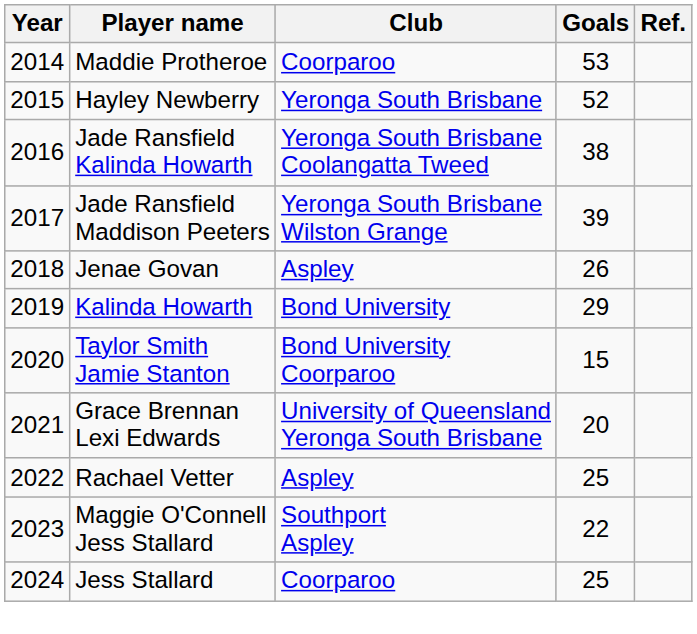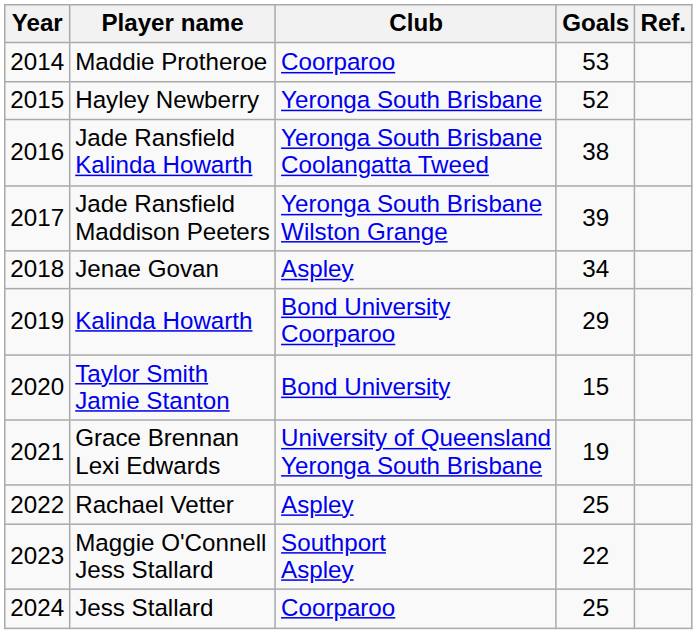 <table class="wikitable sortable">
 <tr>
 <th>Year</th>
 <th>Player name</th>
 <th>Club</th>
 <th>Goals</th>
 <th class="unsortable">Ref.</th>
 </tr>
 <tr>
 <td>2014</td>
 <td>Maddie Protheroe</td>
 <td><a href='#'>Coorparoo</a></td>
 <td style="text-align:center;">53</td>
 <td></td>
 </tr>
 <tr>
 <td>2015</td>
 <td>Hayley Newberry</td>
 <td><a href='#'>Yeronga South Brisbane</a></td>
 <td style="text-align:center;">52</td>
 <td></td>
 </tr>
 <tr>
 <td>2016</td>
 <td>Jade Ransfield <br> <a href='#'>Kalinda Howarth</a></td>
 <td><a href='#'>Yeronga South Brisbane</a> <br> <a href='#'>Coolangatta Tweed</a></td>
 <td style="text-align:center;">38</td>
 <td></td>
 </tr>
 <tr>
 <td>2017</td>
 <td>Jade Ransfield <br> Maddison Peeters</td>
 <td><a href='#'>Yeronga South Brisbane</a> <br> <a href='#'>Wilston Grange</a></td>
 <td style="text-align:center;">39</td>
 <td></td>
 </tr>
 <tr>
 <td>2018</td>
 <td>Jenae Govan</td>
 <td><a href='#'>Aspley</a></td>
-<td style="text-align:center;">26</td>
+<td style="text-align:center;">34</td>
 <td></td>
 </tr>
 <tr>
 <td>2019</td>
 <td><a href='#'>Kalinda Howarth</a></td>
-<td><a href='#'>Bond University</a></td>
+<td><a href='#'>Bond University</a> <br> <a href='#'>Coorparoo</a></td>
 <td style="text-align:center;">29</td>
 <td></td>
 </tr>
 <tr>
 <td>2020</td>
 <td><a href='#'>Taylor Smith</a> <br> <a href='#'>Jamie Stanton</a></td>
-<td><a href='#'>Bond University</a> <br> <a href='#'>Coorparoo</a></td>
+<td><a href='#'>Bond University</a></td>
 <td style="text-align:center;">15</td>
 <td></td>
 </tr>
 <tr>
 <td>2021</td>
 <td>Grace Brennan <br> Lexi Edwards</td>
 <td><a href='#'>University of Queensland</a> <br> <a href='#'>Yeronga South Brisbane</a></td>
-<td style="text-align:center;">20</td>
+<td style="text-align:center;">19</td>
 <td></td>
 </tr>
 <tr>
 <td>2022</td>
 <td>Rachael Vetter</td>
 <td><a href='#'>Aspley</a></td>
 <td style="text-align:center;">25</td>
 <td></td>
 </tr>
 <tr>
 <td>2023</td>
 <td>Maggie O'Connell <br> Jess Stallard</td>
 <td><a href='#'>Southport</a> <br> <a href='#'>Aspley</a></td>
 <td style="text-align:center;">22</td>
 <td></td>
 </tr>
 <tr>
 <td>2024</td>
 <td>Jess Stallard</td>
 <td><a href='#'>Coorparoo</a></td>
 <td style="text-align:center;">25</td>
 </tr>
 </table>
